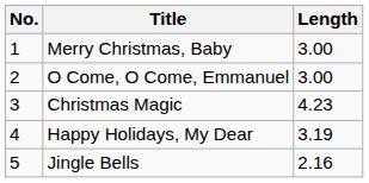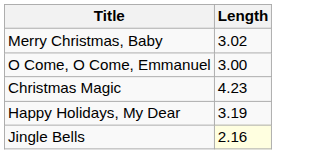 <table class="wikitable">
 <tr>
-<th>No.</th>
 <th>Title</th>
 <th>Length</th>
 </tr>
 <tr>
-<td>1</td>
 <td>Merry Christmas, Baby</td>
-<td>3.00</td>
+<td>3.02</td>
 </tr>
 <tr>
-<td>2</td>
 <td>O Come, O Come, Emmanuel</td>
 <td>3.00</td>
 </tr>
 <tr>
-<td>3</td>
 <td>Christmas Magic</td>
 <td>4.23</td>
 </tr>
 <tr>
-<td>4</td>
 <td>Happy Holidays, My Dear</td>
 <td>3.19</td>
 </tr>
 <tr>
-<td>5</td>
 <td>Jingle Bells</td>
-<td>2.16<br></td>
+<td style="background: lightyellow;">2.16<br></td>
 </tr>
 </table>
